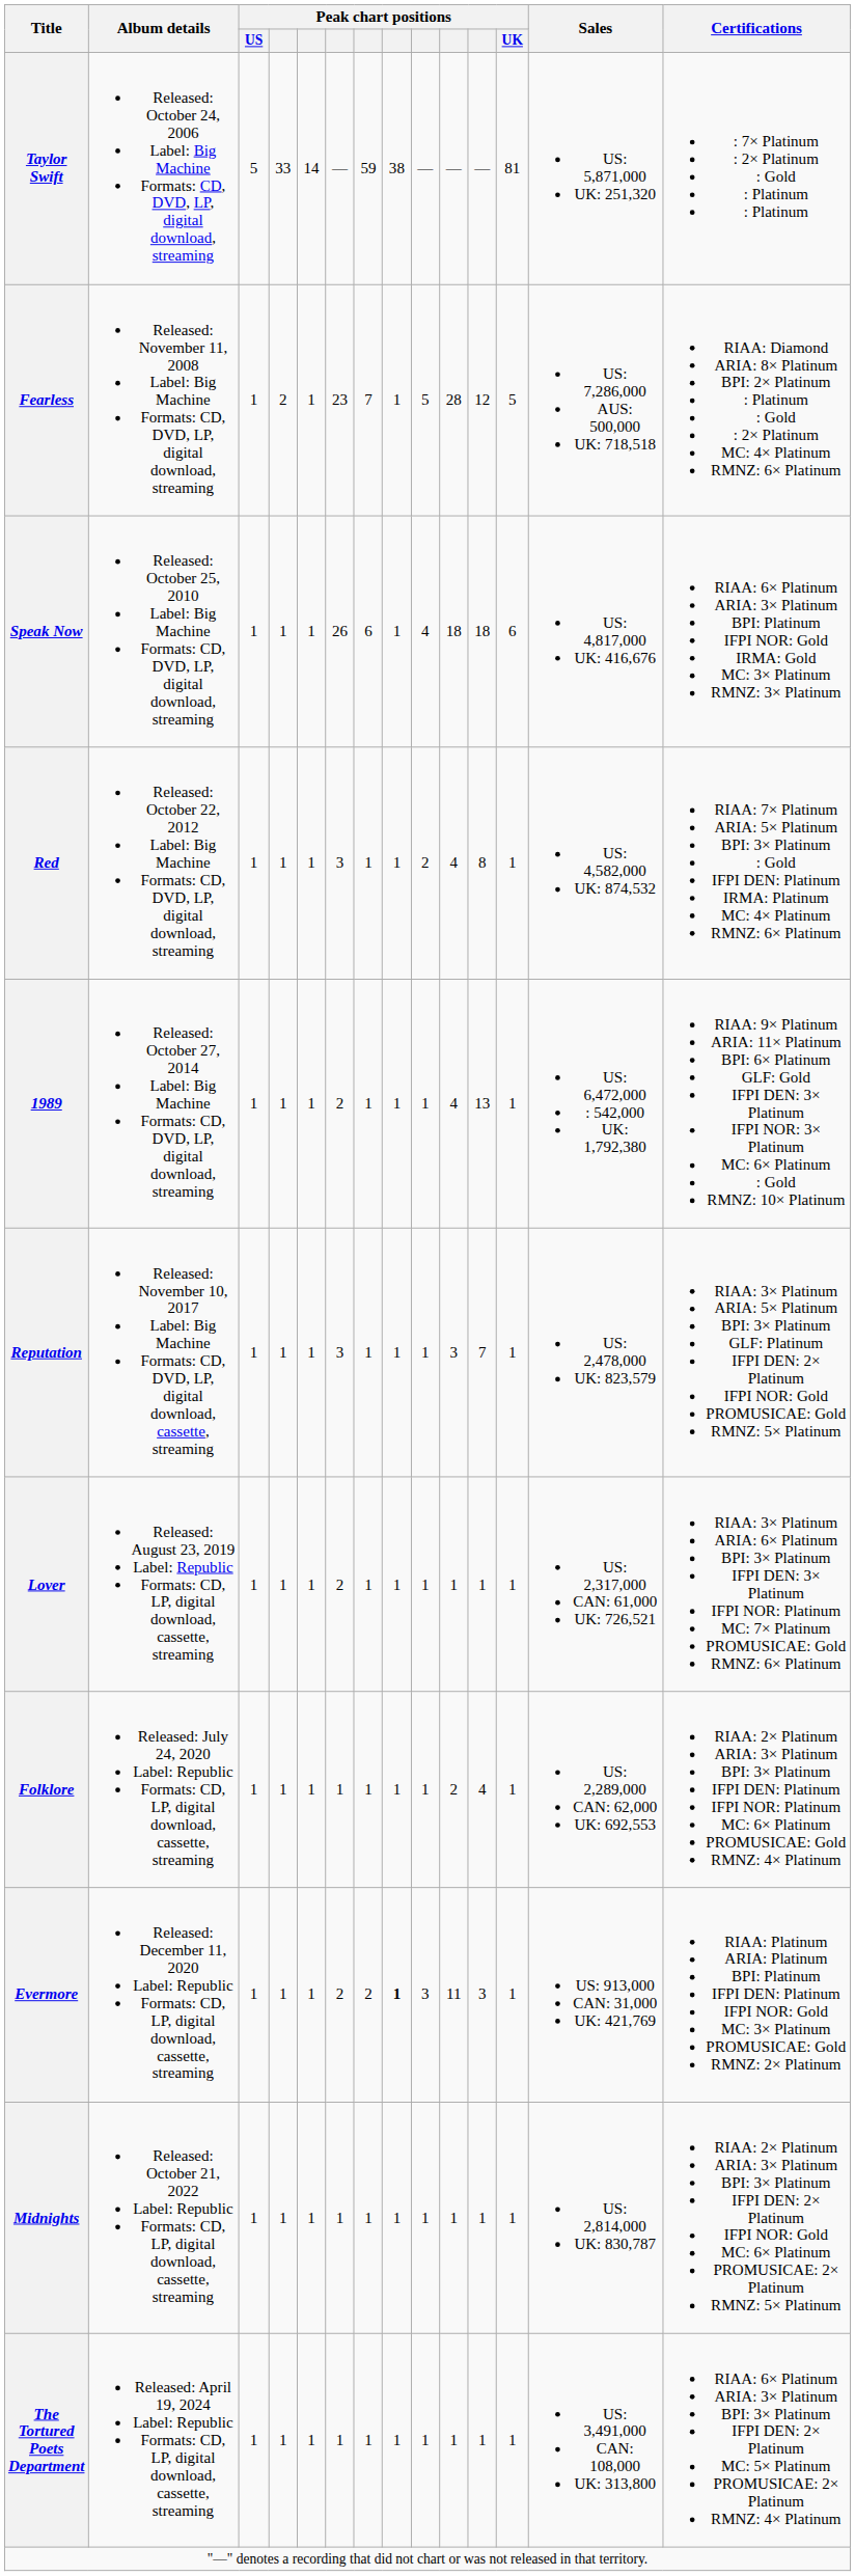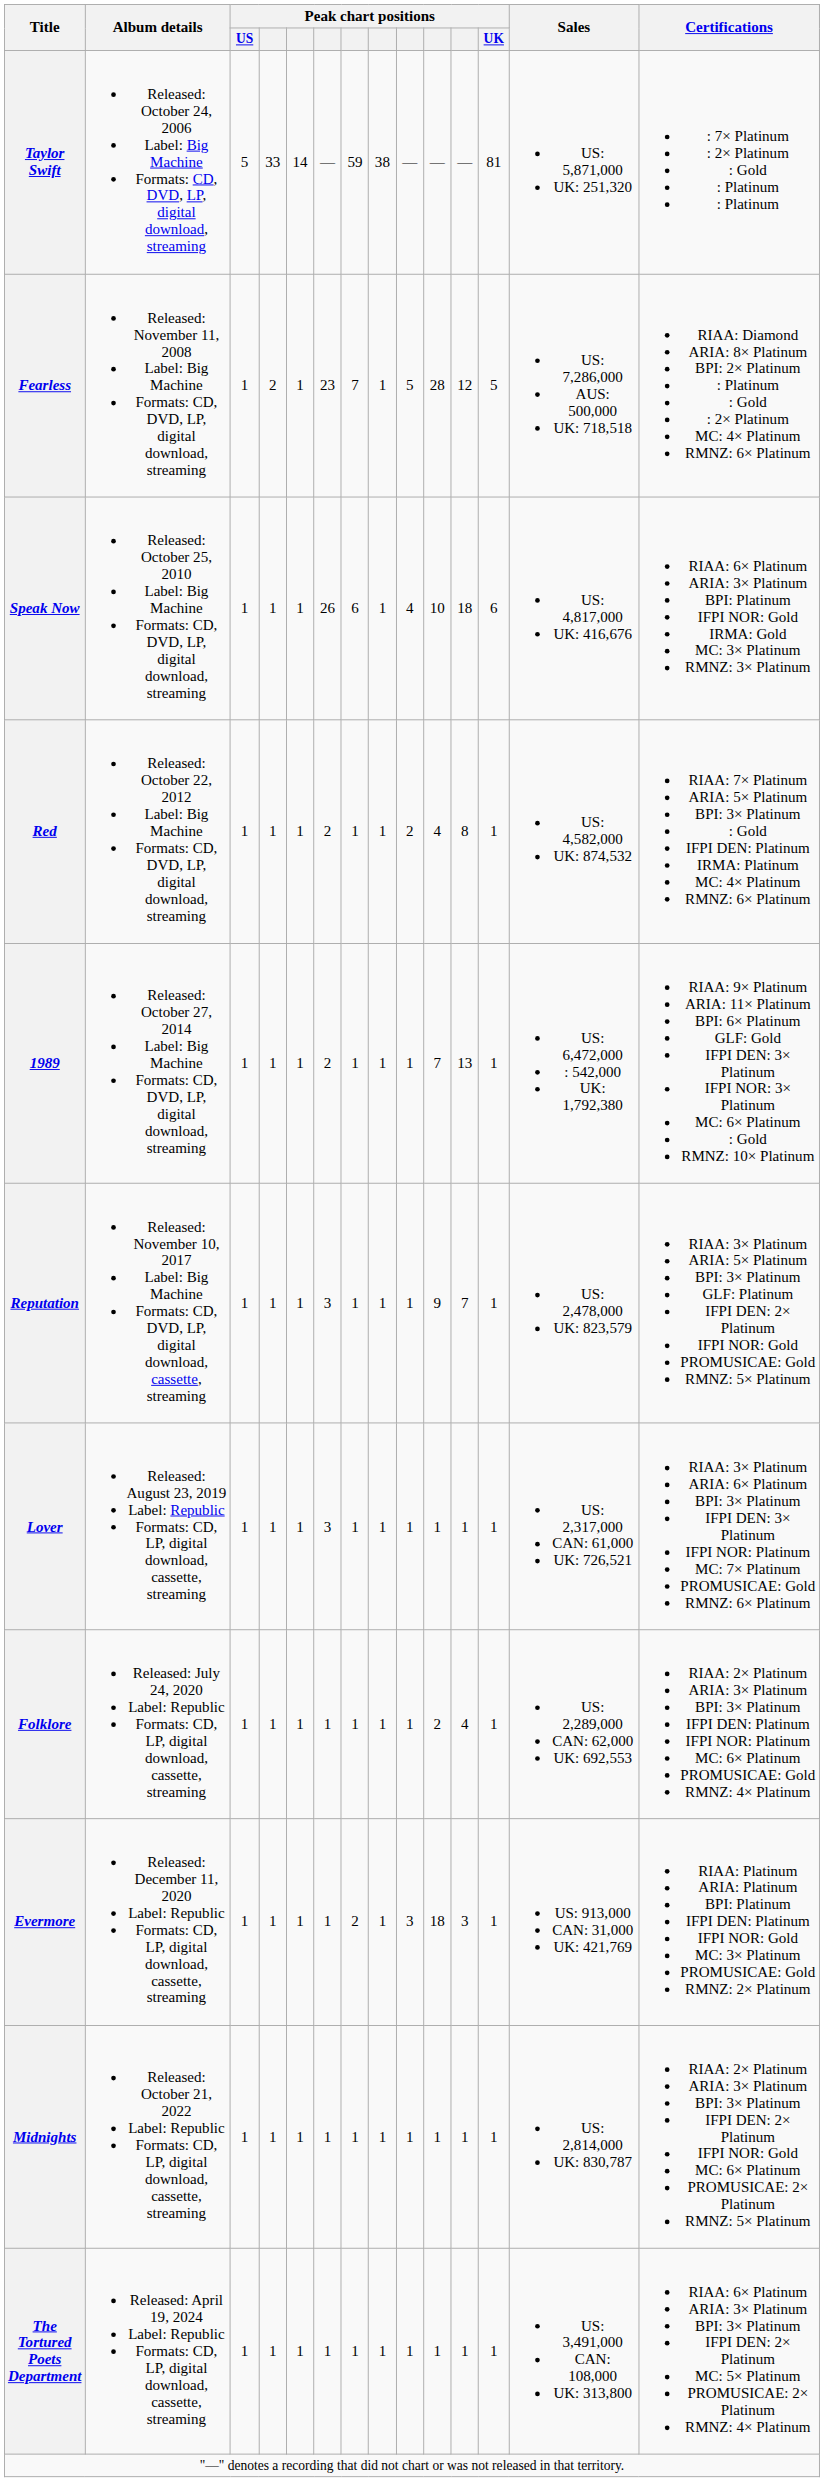 <table class="wikitable plainrowheaders" style="text-align:center;">
 <tr>
 <th scope="col" rowspan="2">Title</th>
 <th scope="col" rowspan="2" style="width:15em;">Album details</th>
 <th scope="col" colspan="10">Peak chart positions</th>
 <th scope="col" rowspan="2" style="width:12em;">Sales</th>
 <th scope="col" rowspan="2" style="width:17em;"><a href='#'>Certifications</a></th>
 </tr>
 <tr>
 <th scope="col" style="width:2.5em;font-size:90%;"><a href='#'>US</a><br></th>
 <th scope="col" style="width:2.5em;font-size:90%;"><a href='#'></a><br></th>
 <th scope="col" style="width:2.5em;font-size:90%;"><a href='#'></a><br></th>
 <th scope="col" style="width:2.5em;font-size:90%;"><a href='#'></a><br></th>
 <th scope="col" style="width:2.5em;font-size:90%;"><a href='#'></a><br></th>
 <th scope="col" style="width:2.5em;font-size:90%;"><a href='#'></a><br></th>
 <th scope="col" style="width:2.5em;font-size:90%;"><a href='#'></a><br></th>
 <th scope="col" style="width:2.5em;font-size:90%;"><a href='#'></a><br></th>
 <th scope="col" style="width:2.5em;font-size:90%;"><a href='#'></a><br></th>
 <th scope="col" style="width:2.5em;font-size:90%;"><a href='#'>UK</a><br></th>
 </tr>
 <tr>
 <th scope="row"><em><a href='#'>Taylor Swift</a></em></th>
 <td><br><ul><li>Released: October 24, 2006</li><li>Label: <a href='#'>Big Machine</a></li><li>Formats: <a href='#'>CD</a>, <a href='#'>DVD</a>, <a href='#'>LP</a>, <a href='#'>digital download</a>, <a href='#'>streaming</a></li></ul></td>
 <td>5</td>
 <td>33</td>
 <td>14</td>
 <td>—</td>
 <td>59</td>
 <td>38</td>
 <td>—</td>
 <td>—</td>
 <td>—</td>
 <td>81</td>
 <td><br><ul><li>US: 5,871,000</li><li>UK: 251,320</li></ul></td>
 <td><br><ul><li><a href='#'></a>: 7× Platinum</li><li><a href='#'></a>: 2× Platinum</li><li><a href='#'></a>: Gold</li><li><a href='#'></a>: Platinum</li><li><a href='#'></a>: Platinum</li></ul></td>
 </tr>
 <tr>
 <th scope="row"><em><a href='#'>Fearless</a></em></th>
 <td><br><ul><li>Released: November 11, 2008</li><li>Label: Big Machine</li><li>Formats: CD, DVD, LP, digital download, streaming</li></ul></td>
 <td>1</td>
 <td>2</td>
 <td>1</td>
 <td>23</td>
 <td>7</td>
 <td>1</td>
 <td>5</td>
 <td>28</td>
 <td>12</td>
 <td>5</td>
 <td><br><ul><li>US: 7,286,000</li><li>AUS: 500,000</li><li>UK: 718,518</li></ul></td>
 <td><br><ul><li>RIAA: Diamond</li><li>ARIA: 8× Platinum</li><li>BPI: 2× Platinum</li><li><a href='#'></a>: Platinum</li><li><a href='#'></a>: Gold</li><li><a href='#'></a>: 2× Platinum</li><li>MC: 4× Platinum</li><li>RMNZ: 6× Platinum</li></ul></td>
 </tr>
 <tr>
 <th scope="row"><em><a href='#'>Speak Now</a></em></th>
 <td><br><ul><li>Released: October 25, 2010</li><li>Label: Big Machine</li><li>Formats: CD, DVD, LP, digital download, streaming</li></ul></td>
 <td>1</td>
 <td>1</td>
 <td>1</td>
 <td>26</td>
 <td>6</td>
 <td>1</td>
 <td>4</td>
-<td>18</td>
+<td>10</td>
 <td>18</td>
 <td>6</td>
 <td><br><ul><li>US: 4,817,000</li><li>UK: 416,676</li></ul></td>
 <td><br><ul><li>RIAA: 6× Platinum</li><li>ARIA: 3× Platinum</li><li>BPI: Platinum</li><li>IFPI NOR: Gold</li><li>IRMA: Gold</li><li>MC: 3× Platinum</li><li>RMNZ: 3× Platinum</li></ul></td>
 </tr>
 <tr>
 <th scope="row"><em><a href='#'>Red</a></em></th>
 <td><br><ul><li>Released: October 22, 2012</li><li>Label: Big Machine</li><li>Formats: CD, DVD, LP, digital download, streaming</li></ul></td>
 <td>1</td>
 <td>1</td>
 <td>1</td>
-<td>3</td>
+<td>2</td>
 <td>1</td>
 <td>1</td>
 <td>2</td>
 <td>4</td>
 <td>8</td>
 <td>1</td>
 <td><br><ul><li>US: 4,582,000</li><li>UK: 874,532</li></ul></td>
 <td><br><ul><li>RIAA: 7× Platinum</li><li>ARIA: 5× Platinum</li><li>BPI: 3× Platinum</li><li><a href='#'></a>: Gold</li><li>IFPI DEN: Platinum</li><li>IRMA: Platinum</li><li>MC: 4× Platinum</li><li>RMNZ: 6× Platinum</li></ul></td>
 </tr>
 <tr>
 <th scope="row"><em><a href='#'>1989</a></em></th>
 <td><br><ul><li>Released: October 27, 2014</li><li>Label: Big Machine</li><li>Formats: CD, DVD, LP, digital download, streaming</li></ul></td>
 <td>1</td>
 <td>1</td>
 <td>1</td>
 <td>2</td>
 <td>1</td>
 <td>1</td>
 <td>1</td>
-<td>4</td>
+<td>7</td>
 <td>13</td>
 <td>1</td>
 <td><br><ul><li>US: 6,472,000</li><li>: 542,000</li><li>UK: 1,792,380</li></ul></td>
 <td><br><ul><li>RIAA: 9× Platinum</li><li>ARIA: 11× Platinum</li><li>BPI: 6× Platinum</li><li>GLF: Gold</li><li>IFPI DEN: 3× Platinum</li><li>IFPI NOR: 3× Platinum</li><li>MC: 6× Platinum</li><li><a href='#'></a>: Gold</li><li>RMNZ: 10× Platinum</li></ul></td>
 </tr>
 <tr>
 <th scope="row"><em><a href='#'>Reputation</a></em></th>
 <td><br><ul><li>Released: November 10, 2017</li><li>Label: Big Machine</li><li>Formats: CD, DVD, LP, digital download, <a href='#'>cassette</a>, streaming</li></ul></td>
 <td>1</td>
 <td>1</td>
 <td>1</td>
 <td>3</td>
 <td>1</td>
 <td>1</td>
 <td>1</td>
-<td>3</td>
+<td>9</td>
 <td>7</td>
 <td>1</td>
 <td><br><ul><li>US: 2,478,000</li><li>UK: 823,579</li></ul></td>
 <td><br><ul><li>RIAA: 3× Platinum</li><li>ARIA: 5× Platinum</li><li>BPI: 3× Platinum</li><li>GLF: Platinum</li><li>IFPI DEN: 2× Platinum</li><li>IFPI NOR: Gold</li><li>PROMUSICAE: Gold</li><li>RMNZ: 5× Platinum</li></ul></td>
 </tr>
 <tr>
 <th scope="row"><em><a href='#'>Lover</a></em></th>
 <td><br><ul><li>Released: August 23, 2019</li><li>Label: <a href='#'>Republic</a></li><li>Formats: CD, LP, digital download, cassette, streaming</li></ul></td>
 <td>1</td>
 <td>1</td>
 <td>1</td>
-<td>2</td>
+<td>3</td>
 <td>1</td>
 <td>1</td>
 <td>1</td>
 <td>1</td>
 <td>1</td>
 <td>1</td>
 <td><br><ul><li>US: 2,317,000</li><li>CAN: 61,000</li><li>UK: 726,521</li></ul></td>
 <td><br><ul><li>RIAA: 3× Platinum</li><li>ARIA: 6× Platinum</li><li>BPI: 3× Platinum</li><li>IFPI DEN: 3× Platinum</li><li>IFPI NOR: Platinum</li><li>MC: 7× Platinum</li><li>PROMUSICAE: Gold</li><li>RMNZ: 6× Platinum</li></ul></td>
 </tr>
 <tr>
 <th scope="row"><em><a href='#'>Folklore</a></em></th>
 <td><br><ul><li>Released: July 24, 2020</li><li>Label: Republic</li><li>Formats: CD, LP, digital download, cassette, streaming</li></ul></td>
 <td>1</td>
 <td>1</td>
 <td>1</td>
 <td>1</td>
 <td>1</td>
 <td>1</td>
 <td>1</td>
 <td>2</td>
 <td>4</td>
 <td>1</td>
 <td><br><ul><li>US: 2,289,000</li><li>CAN: 62,000</li><li>UK: 692,553</li></ul></td>
 <td><br><ul><li>RIAA: 2× Platinum</li><li>ARIA: 3× Platinum</li><li>BPI: 3× Platinum</li><li>IFPI DEN: Platinum</li><li>IFPI NOR: Platinum</li><li>MC: 6× Platinum</li><li>PROMUSICAE: Gold</li><li>RMNZ: 4× Platinum</li></ul></td>
 </tr>
 <tr>
 <th scope="row"><em><a href='#'>Evermore</a></em></th>
 <td><br><ul><li>Released: December 11, 2020</li><li>Label: Republic</li><li>Formats: CD, LP, digital download, cassette, streaming</li></ul></td>
 <td>1</td>
 <td>1</td>
 <td>1</td>
+<td>1</td>
 <td>2</td>
-<td>2</td>
-<td><strong>1</strong></td>
+<td>1</td>
 <td>3</td>
-<td>11</td>
+<td>18</td>
 <td>3</td>
 <td>1</td>
 <td><br><ul><li>US: 913,000</li><li>CAN: 31,000</li><li>UK: 421,769</li></ul></td>
 <td><br><ul><li>RIAA: Platinum</li><li>ARIA: Platinum</li><li>BPI: Platinum</li><li>IFPI DEN: Platinum</li><li>IFPI NOR: Gold</li><li>MC: 3× Platinum</li><li>PROMUSICAE: Gold</li><li>RMNZ: 2× Platinum</li></ul></td>
 </tr>
 <tr>
 <th scope="row"><em><a href='#'>Midnights</a></em></th>
 <td><br><ul><li>Released: October 21, 2022</li><li>Label: Republic</li><li>Formats: CD, LP, digital download, cassette, streaming</li></ul></td>
 <td>1</td>
 <td>1</td>
 <td>1</td>
 <td>1</td>
 <td>1</td>
 <td>1</td>
 <td>1</td>
 <td>1</td>
 <td>1</td>
 <td>1</td>
 <td><br><ul><li>US: 2,814,000</li><li>UK: 830,787</li></ul></td>
 <td><br><ul><li>RIAA: 2× Platinum</li><li>ARIA: 3× Platinum</li><li>BPI: 3× Platinum</li><li>IFPI DEN: 2× Platinum</li><li>IFPI NOR: Gold</li><li>MC: 6× Platinum</li><li>PROMUSICAE: 2× Platinum</li><li>RMNZ: 5× Platinum</li></ul></td>
 </tr>
 <tr>
 <th scope="row"><em><a href='#'>The Tortured Poets Department</a></em></th>
 <td><br><ul><li>Released: April 19, 2024</li><li>Label: Republic</li><li>Formats: CD, LP, digital download, cassette, streaming</li></ul></td>
 <td>1</td>
 <td>1</td>
 <td>1</td>
 <td>1</td>
 <td>1</td>
 <td>1</td>
 <td>1</td>
 <td>1</td>
 <td>1</td>
 <td>1</td>
 <td><br><ul><li>US: 3,491,000</li><li>CAN: 108,000</li><li>UK: 313,800</li></ul></td>
 <td><br><ul><li>RIAA: 6× Platinum</li><li>ARIA: 3× Platinum</li><li>BPI: 3× Platinum</li><li>IFPI DEN: 2× Platinum</li><li>MC: 5× Platinum</li><li>PROMUSICAE: 2× Platinum</li><li>RMNZ: 4× Platinum</li></ul></td>
 </tr>
 <tr>
 <td colspan="17" style="font-size:90%">"—" denotes a recording that did not chart or was not released in that territory.</td>
 </tr>
 </table>
